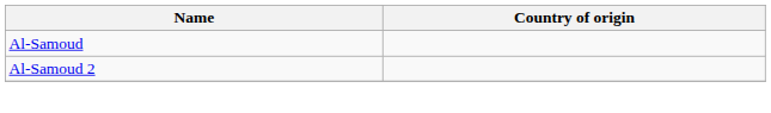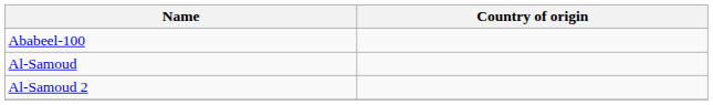 <table class="wikitable" border="0" width="60%">
 <tr>
 <th width="5%">Name</th>
 <th width="5%">Country of origin</th>
+</tr>
+<tr>
+<td><a href='#'>Ababeel-100</a></td>
+<td></td>
 </tr>
 <tr>
 <td><a href='#'>Al-Samoud</a></td>
 <td></td>
 </tr>
 <tr>
 <td><a href='#'>Al-Samoud 2</a></td>
 <td></td>
 </tr>
 <tr>
 </tr>
 </table>
